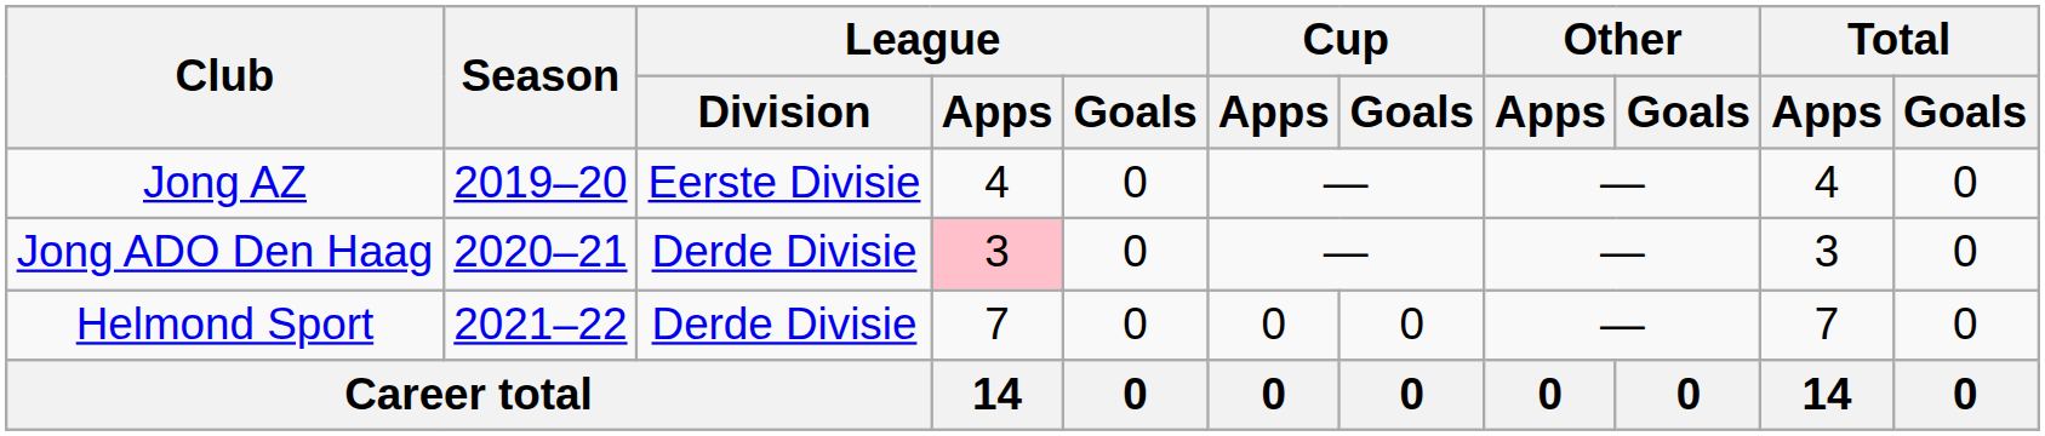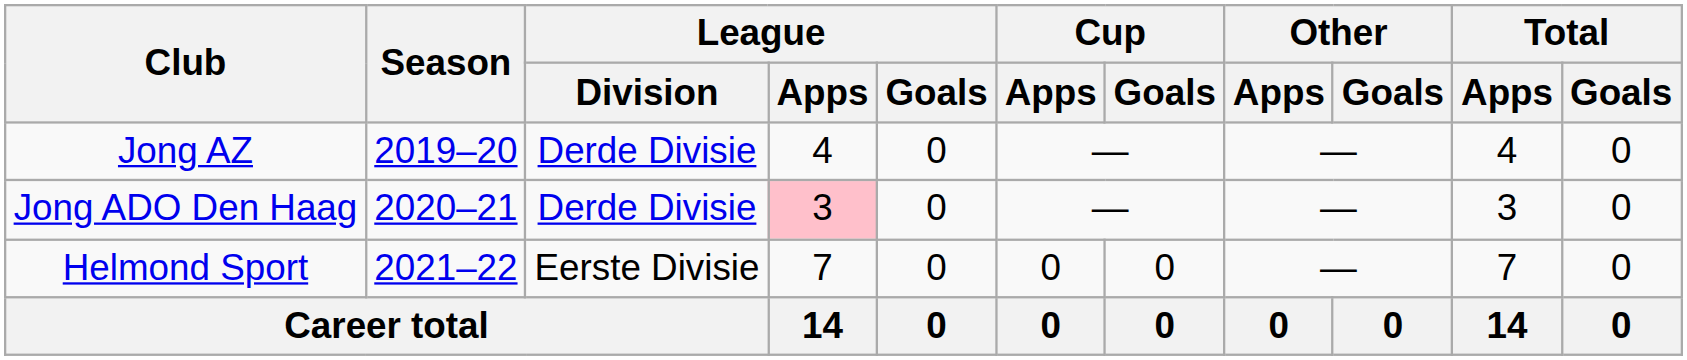 <table class="wikitable" style="text-align:center">
 <tr>
 <th rowspan="2">Club</th>
 <th rowspan="2">Season</th>
 <th colspan="3">League</th>
 <th colspan="2">Cup</th>
 <th colspan="2">Other</th>
 <th colspan="2">Total</th>
 </tr>
 <tr>
 <th>Division</th>
 <th>Apps</th>
 <th>Goals</th>
 <th>Apps</th>
 <th>Goals</th>
 <th>Apps</th>
 <th>Goals</th>
 <th>Apps</th>
 <th>Goals</th>
 </tr>
 <tr>
 <td><a href='#'>Jong AZ</a></td>
 <td><a href='#'>2019–20</a></td>
-<td><a href='#'>Eerste Divisie</a></td>
+<td><a href='#'>Derde Divisie</a></td>
 <td>4</td>
 <td>0</td>
 <td colspan="2">—</td>
 <td colspan="2">—</td>
 <td>4</td>
 <td>0</td>
 </tr>
 <tr>
 <td><a href='#'>Jong ADO Den Haag</a></td>
 <td><a href='#'>2020–21</a></td>
 <td><a href='#'>Derde Divisie</a></td>
 <td style="background: pink;">3</td>
 <td>0</td>
 <td colspan="2">—</td>
 <td colspan="2">—</td>
 <td>3</td>
 <td>0</td>
 </tr>
 <tr>
 <td><a href='#'>Helmond Sport</a></td>
 <td><a href='#'>2021–22</a></td>
-<td><a href='#'>Derde Divisie</a></td>
+<td>Eerste Divisie</td>
 <td>7</td>
 <td>0</td>
 <td>0</td>
 <td>0</td>
 <td colspan="2">—</td>
 <td>7</td>
 <td>0</td>
 </tr>
 <tr>
 <th colspan="3">Career total</th>
 <th>14</th>
 <th>0</th>
 <th>0</th>
 <th>0</th>
 <th>0</th>
 <th>0</th>
 <th>14</th>
 <th>0</th>
 </tr>
 </table>
